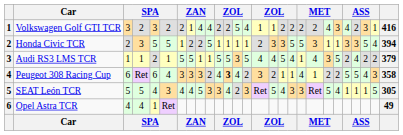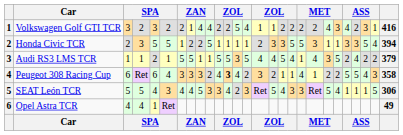 <table class="wikitable" style="font-size: 85%; text-align: center;">
 <tr>
 <th valign="middle"></th>
 <th valign="middle">Car</th>
 <th colspan="4"><a href='#'>SPA</a><br></th>
 <th colspan="4"><a href='#'>ZAN</a><br></th>
 <th colspan="4"><a href='#'>ZOL</a><br></th>
 <th colspan="4"><a href='#'>ZOL</a><br></th>
 <th colspan="4"><a href='#'>MET</a><br></th>
 <th colspan="4"><a href='#'>ASS</a><br></th>
 <th></th>
 </tr>
 <tr>
 <th>1</th>
 <td align="left"><a href='#'>Volkswagen Golf GTI TCR</a></td>
 <td style="background:#ffdf9f;">3</td>
 <td style="background:#dfdfdf;">2</td>
 <td style="background:#ffdf9f;">3</td>
 <td style="background:#dfdfdf;">2</td>
 <td style="background:#dfdfdf;">2</td>
 <td style="background:#ffffbf;">1</td>
 <td style="background:#dfffdf;">4</td>
 <td style="background:#dfffdf;">4</td>
 <td style="background:#dfdfdf;">2</td>
 <td style="background:#dfdfdf;">2</td>
 <td style="background:#dfffdf;">5</td>
 <td style="background:#dfffdf;">4</td>
 <td style="background:#ffffbf;">1</td>
 <td style="background:#ffffbf;">1</td>
 <td style="background:#dfdfdf;">2</td>
 <td style="background:#dfdfdf;">2</td>
 <td style="background:#dfdfdf;">2</td>
 <td style="background:#dfdfdf;">2</td>
 <td style="background:#dfffdf;">4</td>
 <td style="background:#ffdf9f;">3</td>
 <td style="background:#dfffdf;">4</td>
 <td style="background:#dfdfdf;">2</td>
 <td style="background:#ffdf9f;">3</td>
 <td style="background:#ffffbf;">1</td>
 <th>416</th>
 </tr>
 <tr>
 <th>2</th>
 <td align="left"><a href='#'>Honda Civic TCR</a></td>
 <td style="background:#dfdfdf;">2</td>
 <td style="background:#ffdf9f;">3</td>
 <td style="background:#dfffdf;">5</td>
 <td style="background:#dfffdf;">5</td>
 <td style="background:#ffffbf;">1</td>
 <td style="background:#dfdfdf;">2</td>
 <td style="background:#dfdfdf;">2</td>
 <td style="background:#dfffdf;">5</td>
 <td style="background:#ffffbf;">1</td>
 <td style="background:#ffffbf;">1</td>
 <td style="background:#ffffbf;">1</td>
 <td style="background:#ffffbf;">1</td>
 <td style="background:#dfdfdf;">2</td>
 <td style="background:#ffdf9f;">3</td>
 <td style="background:#ffdf9f;">3</td>
 <td style="background:#dfffdf;">5</td>
 <td style="background:#dfffdf;">5</td>
 <td style="background:#ffdf9f;">3</td>
 <td style="background:#ffffbf;">1</td>
 <td style="background:#ffffbf;">1</td>
 <td style="background:#ffdf9f;">3</td>
 <td style="background:#ffdf9f;">3</td>
 <td style="background:#dfffdf;">5</td>
 <td style="background:#dfffdf;">4</td>
 <th>394</th>
 </tr>
 <tr>
 <th>3</th>
 <td align="left"><a href='#'>Audi RS3 LMS TCR</a></td>
 <td style="background:#ffffbf;">1</td>
 <td style="background:#ffffbf;">1</td>
 <td style="background:#dfdfdf;">2</td>
 <td style="background:#ffffbf;">1</td>
 <td style="background:#dfffdf;">5</td>
 <td style="background:#dfffdf;">5</td>
 <td style="background:#ffffbf;">1</td>
 <td style="background:#ffffbf;">1</td>
 <td style="background:#dfffdf;">5</td>
 <td style="background:#dfffdf;">5</td>
 <td style="background:#ffdf9f;">3</td>
 <td style="background:#dfffdf;">5</td>
 <td style="background:#dfffdf;">4</td>
 <td style="background:#dfffdf;">4</td>
 <td style="background:#dfffdf;">5</td>
 <td style="background:#dfffdf;">4</td>
 <td style="background:#ffffbf;">1</td>
 <td style="background:#dfffdf;">4</td>
 <td style="background:#ffdf9f;">3</td>
 <td style="background:#dfffdf;">5</td>
 <td style="background:#dfdfdf;">2</td>
 <td style="background:#dfffdf;">4</td>
 <td style="background:#dfdfdf;">2</td>
 <td style="background:#dfdfdf;">2</td>
 <th>379</th>
 </tr>
 <tr>
 <th>4</th>
 <td align="left"><a href='#'>Peugeot 308 Racing Cup</a></td>
 <td style="background:#dfffdf;">6</td>
 <td style="background:#efcfff;">Ret</td>
 <td style="background:#dfffdf;">6</td>
 <td style="background:#dfffdf;">4</td>
 <td style="background:#ffdf9f;">3</td>
 <td style="background:#ffdf9f;">3</td>
 <td style="background:#ffdf9f;">3</td>
 <td style="background:#dfdfdf;">2</td>
 <td style="background:#dfffdf;">4</td>
 <td style="background:#ffdf9f;"><strong>3</strong></td>
 <td style="background:#dfffdf;">4</td>
 <td style="background:#dfdfdf;">2</td>
 <td style="background:#ffdf9f;">3</td>
 <td style="background:#dfdfdf;">2</td>
 <td style="background:#ffffbf;">1</td>
 <td style="background:#ffffbf;">1</td>
 <td style="background:#dfffdf;">4</td>
 <td style="background:#ffffbf;">1</td>
 <td style="background:#dfdfdf;">2</td>
 <td style="background:#dfdfdf;">2</td>
 <td style="background:#dfffdf;">5</td>
 <td style="background:#dfffdf;">5</td>
 <td style="background:#dfffdf;">4</td>
 <td style="background:#ffdf9f;">3</td>
 <th>358</th>
 </tr>
 <tr>
 <th>5</th>
 <td align="left"><a href='#'>SEAT León TCR</a></td>
 <td style="background:#dfffdf;">5</td>
 <td style="background:#dfffdf;">5</td>
 <td style="background:#dfffdf;">4</td>
 <td style="background:#ffdf9f;">3</td>
 <td style="background:#dfffdf;">4</td>
 <td style="background:#dfffdf;">4</td>
 <td style="background:#dfffdf;">5</td>
 <td style="background:#ffdf9f;">3</td>
 <td style="background:#ffdf9f;">3</td>
 <td style="background:#dfffdf;">4</td>
 <td style="background:#dfdfdf;">2</td>
 <td style="background:#ffdf9f;">3</td>
 <td style="background:#efcfff;">Ret</td>
 <td style="background:#dfffdf;">5</td>
 <td style="background:#dfffdf;">4</td>
 <td style="background:#ffdf9f;">3</td>
 <td style="background:#ffdf9f;">3</td>
 <td style="background:#efcfff;">Ret</td>
 <td style="background:#dfffdf;">5</td>
 <td style="background:#dfffdf;">4</td>
 <td style="background:#ffffbf;">1</td>
 <td style="background:#ffffbf;">1</td>
 <td style="background:#ffffbf;">1</td>
 <td style="background:#dfffdf;">5</td>
-<th>305</th>
+<th>306</th>
 </tr>
 <tr>
 <th>6</th>
 <td align="left"><a href='#'>Opel Astra TCR</a></td>
 <td style="background:#dfffdf;">4</td>
 <td style="background:#dfffdf;">4</td>
 <td style="background:#ffffbf;">1</td>
 <td style="background:#efcfff;">Ret</td>
 <td></td>
 <td></td>
 <td></td>
 <td></td>
 <td></td>
 <td></td>
 <td></td>
 <td></td>
 <td></td>
 <td></td>
 <td></td>
 <td></td>
 <td></td>
 <td></td>
 <td></td>
 <td></td>
 <td></td>
 <td></td>
 <td></td>
 <td></td>
 <th>49</th>
 </tr>
 <tr valign="top">
 <th valign="middle"></th>
 <th valign="middle">Car</th>
 <th colspan="4"><a href='#'>SPA</a><br></th>
 <th colspan="4"><a href='#'>ZAN</a><br></th>
 <th colspan="4"><a href='#'>ZOL</a><br></th>
 <th colspan="4"><a href='#'>ZOL</a><br></th>
 <th colspan="4"><a href='#'>MET</a><br></th>
 <th colspan="4"><a href='#'>ASS</a><br></th>
 <th></th>
 </tr>
 </table>
